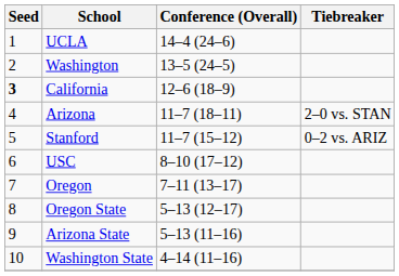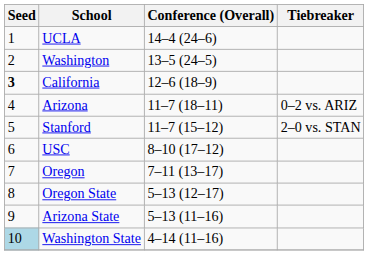 <table class="wikitable">
 <tr>
 <th>Seed</th>
 <th>School</th>
 <th>Conference (Overall)</th>
 <th>Tiebreaker</th>
 </tr>
 <tr>
 <td>1</td>
 <td><a href='#'>UCLA</a></td>
 <td>14–4 (24–6)</td>
 <td></td>
 </tr>
 <tr>
 <td>2</td>
 <td><a href='#'>Washington</a></td>
 <td>13–5 (24–5)</td>
 <td></td>
 </tr>
 <tr>
 <td><strong>3</strong></td>
 <td><a href='#'>California</a></td>
 <td>12–6 (18–9)</td>
 <td></td>
 </tr>
 <tr>
 <td>4</td>
 <td><a href='#'>Arizona</a></td>
 <td>11–7 (18–11)</td>
-<td>2–0 vs. STAN</td>
+<td>0–2 vs. ARIZ</td>
 </tr>
 <tr>
 <td>5</td>
 <td><a href='#'>Stanford</a></td>
 <td>11–7 (15–12)</td>
-<td>0–2 vs. ARIZ</td>
+<td>2–0 vs. STAN</td>
 </tr>
 <tr>
 <td>6</td>
 <td><a href='#'>USC</a></td>
 <td>8–10 (17–12)</td>
 <td></td>
 </tr>
 <tr>
 <td>7</td>
 <td><a href='#'>Oregon</a></td>
 <td>7–11 (13–17)</td>
 <td></td>
 </tr>
 <tr>
 <td>8</td>
 <td><a href='#'>Oregon State</a></td>
 <td>5–13 (12–17)</td>
 <td></td>
 </tr>
 <tr>
 <td>9</td>
 <td><a href='#'>Arizona State</a></td>
 <td>5–13 (11–16)</td>
 <td></td>
 </tr>
 <tr>
-<td>10</td>
+<td style="background: lightblue;">10</td>
 <td><a href='#'>Washington State</a></td>
 <td>4–14 (11–16)</td>
 <td></td>
 </tr>
 <tr>
 </tr>
 </table>
